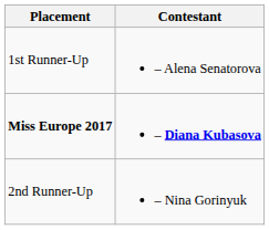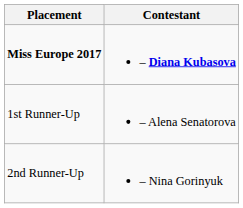 <table class="wikitable sortable" style="font-size: 95%;">
 <tr>
 <th>Placement</th>
 <th>Contestant</th>
 </tr>
 <tr>
+<td><strong>Miss Europe 2017</strong></td>
+<td><br><ul><li><strong></strong> – <strong><a href='#'>Diana Kubasova</a></strong></li></ul></td>
+</tr>
+<tr>
 <td>1st Runner-Up</td>
 <td><br><ul><li> – Alena Senatorova</li></ul></td>
-</tr>
-<tr>
-<td><strong>Miss Europe 2017</strong></td>
-<td><br><ul><li><strong></strong> – <strong><a href='#'>Diana Kubasova</a></strong></li></ul></td>
 </tr>
 <tr>
 <td>2nd Runner-Up</td>
 <td><br><ul><li> – Nina Gorinyuk</li></ul></td>
 </tr>
 </table>
